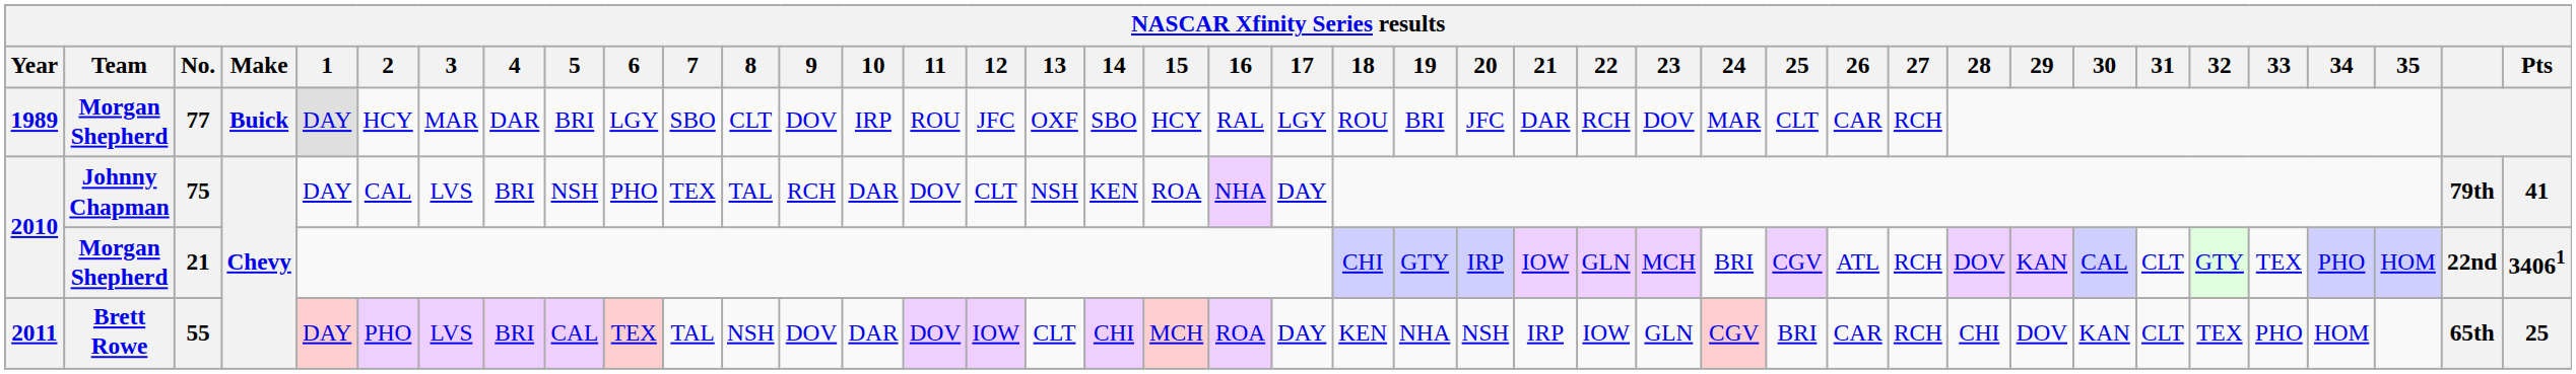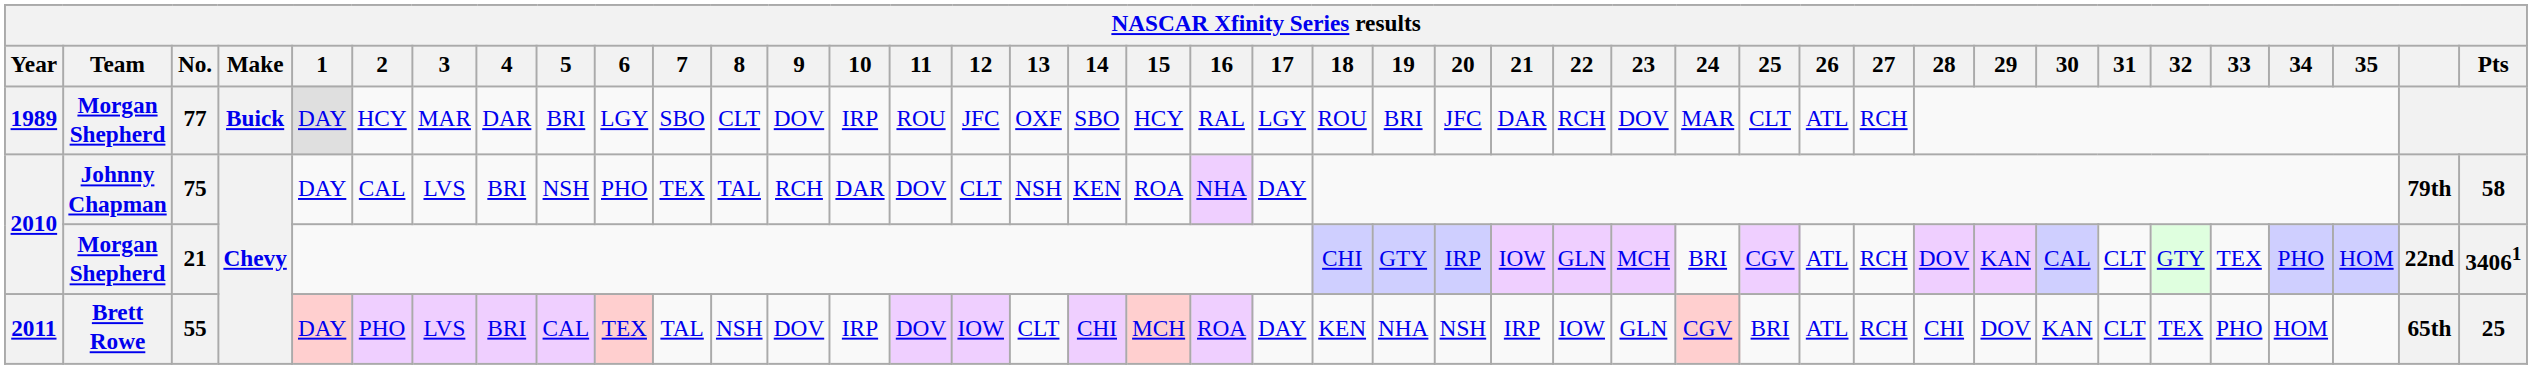 <table class="wikitable" style="text-align:center; font-size:75%">
 <tr>
 <th colspan=42><a href='#'>NASCAR Xfinity Series</a> results</th>
 </tr>
 <tr>
 <th>Year</th>
 <th>Team</th>
 <th>No.</th>
 <th>Make</th>
 <th>1</th>
 <th>2</th>
 <th>3</th>
 <th>4</th>
 <th>5</th>
 <th>6</th>
 <th>7</th>
 <th>8</th>
 <th>9</th>
 <th>10</th>
 <th>11</th>
 <th>12</th>
 <th>13</th>
 <th>14</th>
 <th>15</th>
 <th>16</th>
 <th>17</th>
 <th>18</th>
 <th>19</th>
 <th>20</th>
 <th>21</th>
 <th>22</th>
 <th>23</th>
 <th>24</th>
 <th>25</th>
 <th>26</th>
 <th>27</th>
 <th>28</th>
 <th>29</th>
 <th>30</th>
 <th>31</th>
 <th>32</th>
 <th>33</th>
 <th>34</th>
 <th>35</th>
 <th></th>
 <th>Pts</th>
 </tr>
 <tr>
 <th><a href='#'>1989</a></th>
 <th><a href='#'>Morgan Shepherd</a></th>
 <th>77</th>
 <th><a href='#'>Buick</a></th>
 <td style="background:#DFDFDF;"><a href='#'>DAY</a><br></td>
 <td><a href='#'>HCY</a></td>
 <td><a href='#'>MAR</a></td>
 <td><a href='#'>DAR</a></td>
 <td><a href='#'>BRI</a></td>
 <td><a href='#'>LGY</a></td>
 <td><a href='#'>SBO</a></td>
 <td><a href='#'>CLT</a></td>
 <td><a href='#'>DOV</a></td>
 <td><a href='#'>IRP</a></td>
 <td><a href='#'>ROU</a></td>
 <td><a href='#'>JFC</a></td>
 <td><a href='#'>OXF</a></td>
 <td><a href='#'>SBO</a></td>
 <td><a href='#'>HCY</a></td>
 <td><a href='#'>RAL</a></td>
 <td><a href='#'>LGY</a></td>
 <td><a href='#'>ROU</a></td>
 <td><a href='#'>BRI</a></td>
 <td><a href='#'>JFC</a></td>
 <td><a href='#'>DAR</a></td>
 <td><a href='#'>RCH</a></td>
 <td><a href='#'>DOV</a></td>
 <td><a href='#'>MAR</a></td>
 <td><a href='#'>CLT</a></td>
-<td><a href='#'>CAR</a></td>
+<td><a href='#'>ATL</a></td>
 <td><a href='#'>RCH</a></td>
 <td colspan=8></td>
 <th colspan=2></th>
 </tr>
 <tr>
 <th rowspan=2><a href='#'>2010</a></th>
 <th><a href='#'>Johnny Chapman</a></th>
 <th>75</th>
 <th rowspan=3><a href='#'>Chevy</a></th>
 <td><a href='#'>DAY</a></td>
 <td><a href='#'>CAL</a></td>
 <td><a href='#'>LVS</a></td>
 <td><a href='#'>BRI</a></td>
 <td><a href='#'>NSH</a></td>
 <td><a href='#'>PHO</a></td>
 <td><a href='#'>TEX</a></td>
 <td><a href='#'>TAL</a></td>
 <td><a href='#'>RCH</a></td>
 <td><a href='#'>DAR</a></td>
 <td><a href='#'>DOV</a></td>
 <td><a href='#'>CLT</a></td>
 <td><a href='#'>NSH</a></td>
 <td><a href='#'>KEN</a></td>
 <td><a href='#'>ROA</a></td>
 <td style="background:#EFCFFF;"><a href='#'>NHA</a><br></td>
 <td><a href='#'>DAY</a></td>
 <td colspan=18></td>
 <th>79th</th>
-<th>41</th>
+<th>58</th>
 </tr>
 <tr>
 <th><a href='#'>Morgan Shepherd</a></th>
 <th>21</th>
 <td colspan=17></td>
 <td style="background:#CFCFFF;"><a href='#'>CHI</a><br></td>
 <td style="background:#CFCFFF;"><a href='#'>GTY</a><br></td>
 <td style="background:#CFCFFF;"><a href='#'>IRP</a><br></td>
 <td style="background:#EFCFFF;"><a href='#'>IOW</a><br></td>
 <td style="background:#EFCFFF;"><a href='#'>GLN</a><br></td>
 <td style="background:#EFCFFF;"><a href='#'>MCH</a><br></td>
 <td><a href='#'>BRI</a></td>
 <td style="background:#EFCFFF;"><a href='#'>CGV</a><br></td>
 <td><a href='#'>ATL</a></td>
 <td><a href='#'>RCH</a></td>
 <td style="background:#EFCFFF;"><a href='#'>DOV</a><br></td>
 <td style="background:#EFCFFF;"><a href='#'>KAN</a><br></td>
 <td style="background:#CFCFFF;"><a href='#'>CAL</a><br></td>
 <td><a href='#'>CLT</a></td>
 <td style="background:#DFFFDF;"><a href='#'>GTY</a><br></td>
 <td><a href='#'>TEX</a></td>
 <td style="background:#CFCFFF;"><a href='#'>PHO</a><br></td>
 <td style="background:#CFCFFF;"><a href='#'>HOM</a><br></td>
 <th>22nd</th>
 <th>3406<sup>1</sup></th>
 </tr>
 <tr>
 <th><a href='#'>2011</a></th>
 <th><a href='#'>Brett Rowe</a></th>
 <th>55</th>
 <td style="background:#FFCFCF;"><a href='#'>DAY</a><br></td>
 <td style="background:#EFCFFF;"><a href='#'>PHO</a><br></td>
 <td style="background:#EFCFFF;"><a href='#'>LVS</a><br></td>
 <td style="background:#EFCFFF;"><a href='#'>BRI</a><br></td>
 <td style="background:#EFCFFF;"><a href='#'>CAL</a><br></td>
 <td style="background:#FFCFCF;"><a href='#'>TEX</a><br></td>
 <td><a href='#'>TAL</a></td>
 <td><a href='#'>NSH</a></td>
 <td><a href='#'>DOV</a></td>
-<td><a href='#'>DAR</a></td>
+<td><a href='#'>IRP</a></td>
 <td style="background:#EFCFFF;"><a href='#'>DOV</a><br></td>
 <td style="background:#EFCFFF;"><a href='#'>IOW</a><br></td>
 <td><a href='#'>CLT</a></td>
 <td style="background:#EFCFFF;"><a href='#'>CHI</a><br></td>
 <td style="background:#FFCFCF;"><a href='#'>MCH</a><br></td>
 <td style="background:#EFCFFF;"><a href='#'>ROA</a><br></td>
 <td><a href='#'>DAY</a></td>
 <td><a href='#'>KEN</a></td>
 <td><a href='#'>NHA</a></td>
 <td><a href='#'>NSH</a></td>
 <td><a href='#'>IRP</a></td>
 <td><a href='#'>IOW</a></td>
 <td><a href='#'>GLN</a></td>
 <td style="background:#FFCFCF;"><a href='#'>CGV</a><br></td>
 <td><a href='#'>BRI</a></td>
-<td><a href='#'>CAR</a></td>
+<td><a href='#'>ATL</a></td>
 <td><a href='#'>RCH</a></td>
 <td><a href='#'>CHI</a></td>
 <td><a href='#'>DOV</a></td>
 <td><a href='#'>KAN</a></td>
 <td><a href='#'>CLT</a></td>
 <td><a href='#'>TEX</a></td>
 <td><a href='#'>PHO</a></td>
 <td><a href='#'>HOM</a></td>
 <td></td>
 <th>65th</th>
 <th>25</th>
 </tr>
 </table>
